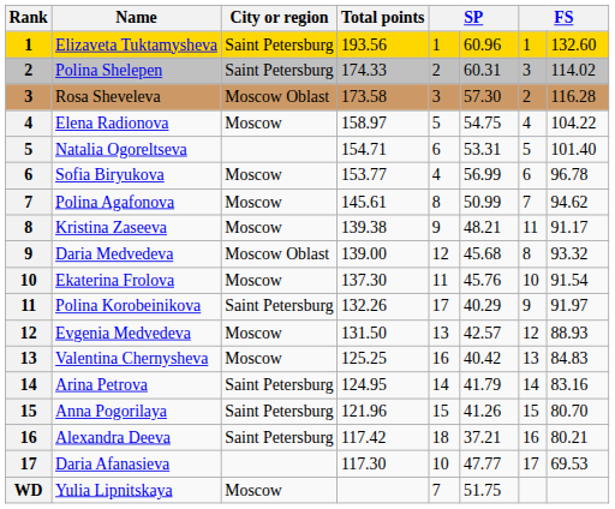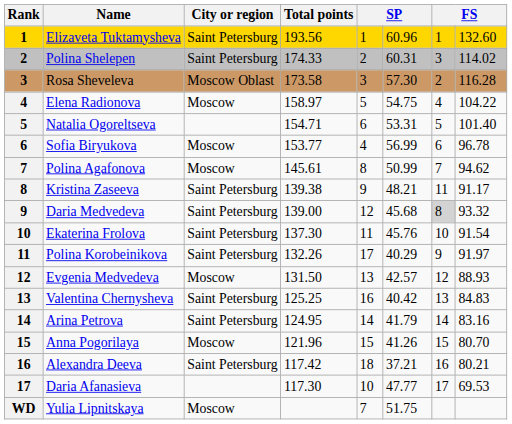 <table class="wikitable">
 <tr>
 <th>Rank</th>
 <th>Name</th>
 <th>City or region</th>
 <th>Total points</th>
 <th colspan="2" width="80px"><a href='#'>SP</a></th>
 <th colspan="2" width="80px"><a href='#'>FS</a></th>
 </tr>
 <tr bgcolor="gold">
 <td align="center"><strong>1</strong></td>
 <td><a href='#'>Elizaveta Tuktamysheva</a></td>
 <td>Saint Petersburg</td>
 <td>193.56</td>
 <td>1</td>
 <td>60.96</td>
 <td>1</td>
 <td>132.60</td>
 </tr>
 <tr bgcolor="silver">
 <td align="center"><strong>2</strong></td>
 <td><a href='#'>Polina Shelepen</a></td>
 <td>Saint Petersburg</td>
 <td>174.33</td>
 <td>2</td>
 <td>60.31</td>
 <td>3</td>
 <td>114.02</td>
 </tr>
 <tr bgcolor="cc9966">
 <td align="center"><strong>3</strong></td>
 <td>Rosa Sheveleva</td>
 <td>Moscow Oblast</td>
 <td>173.58</td>
 <td>3</td>
 <td>57.30</td>
 <td>2</td>
 <td>116.28</td>
 </tr>
 <tr>
 <th>4</th>
 <td><a href='#'>Elena Radionova</a></td>
 <td>Moscow</td>
 <td>158.97</td>
 <td>5</td>
 <td>54.75</td>
 <td>4</td>
 <td>104.22</td>
 </tr>
 <tr>
 <th>5</th>
 <td><a href='#'>Natalia Ogoreltseva</a></td>
 <td></td>
 <td>154.71</td>
 <td>6</td>
 <td>53.31</td>
 <td>5</td>
 <td>101.40</td>
 </tr>
 <tr>
 <th>6</th>
 <td><a href='#'>Sofia Biryukova</a></td>
 <td>Moscow</td>
 <td>153.77</td>
 <td>4</td>
 <td>56.99</td>
 <td>6</td>
 <td>96.78</td>
 </tr>
 <tr>
 <th>7</th>
 <td><a href='#'>Polina Agafonova</a></td>
 <td>Moscow</td>
 <td>145.61</td>
 <td>8</td>
 <td>50.99</td>
 <td>7</td>
 <td>94.62</td>
 </tr>
 <tr>
 <th>8</th>
 <td><a href='#'>Kristina Zaseeva</a></td>
-<td>Moscow</td>
+<td>Saint Petersburg</td>
 <td>139.38</td>
 <td>9</td>
 <td>48.21</td>
 <td>11</td>
 <td>91.17</td>
 </tr>
 <tr>
 <th>9</th>
 <td><a href='#'>Daria Medvedeva</a></td>
-<td>Moscow Oblast</td>
+<td>Saint Petersburg</td>
 <td>139.00</td>
 <td>12</td>
 <td>45.68</td>
-<td>8</td>
+<td style="background: lightgrey;">8</td>
 <td>93.32</td>
 </tr>
 <tr>
 <th>10</th>
 <td><a href='#'>Ekaterina Frolova</a></td>
-<td>Moscow</td>
+<td>Saint Petersburg</td>
 <td>137.30</td>
 <td>11</td>
 <td>45.76</td>
 <td>10</td>
 <td>91.54</td>
 </tr>
 <tr>
 <th>11</th>
 <td><a href='#'>Polina Korobeinikova</a></td>
 <td>Saint Petersburg</td>
 <td>132.26</td>
 <td>17</td>
 <td>40.29</td>
 <td>9</td>
 <td>91.97</td>
 </tr>
 <tr>
 <th>12</th>
 <td><a href='#'>Evgenia Medvedeva</a></td>
 <td>Moscow</td>
 <td>131.50</td>
 <td>13</td>
 <td>42.57</td>
 <td>12</td>
 <td>88.93</td>
 </tr>
 <tr>
 <th>13</th>
 <td><a href='#'>Valentina Chernysheva</a></td>
-<td>Moscow</td>
+<td>Saint Petersburg</td>
 <td>125.25</td>
 <td>16</td>
 <td>40.42</td>
 <td>13</td>
 <td>84.83</td>
 </tr>
 <tr>
 <th>14</th>
 <td><a href='#'>Arina Petrova</a></td>
 <td>Saint Petersburg</td>
 <td>124.95</td>
 <td>14</td>
 <td>41.79</td>
 <td>14</td>
 <td>83.16</td>
 </tr>
 <tr>
 <th>15</th>
 <td><a href='#'>Anna Pogorilaya</a></td>
-<td>Saint Petersburg</td>
+<td>Moscow</td>
 <td>121.96</td>
 <td>15</td>
 <td>41.26</td>
 <td>15</td>
 <td>80.70</td>
 </tr>
 <tr>
 <th>16</th>
 <td><a href='#'>Alexandra Deeva</a></td>
 <td>Saint Petersburg</td>
 <td>117.42</td>
 <td>18</td>
 <td>37.21</td>
 <td>16</td>
 <td>80.21</td>
 </tr>
 <tr>
 <th>17</th>
 <td><a href='#'>Daria Afanasieva</a></td>
 <td></td>
 <td>117.30</td>
 <td>10</td>
 <td>47.77</td>
 <td>17</td>
 <td>69.53</td>
 </tr>
 <tr>
 <th>WD</th>
 <td><a href='#'>Yulia Lipnitskaya</a></td>
 <td>Moscow</td>
 <td></td>
 <td>7</td>
 <td>51.75</td>
 <td></td>
 <td></td>
 </tr>
 </table>
